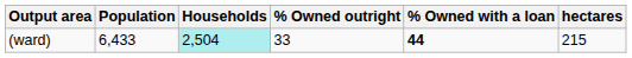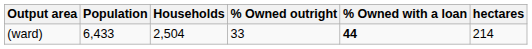 <table class="wikitable">
 <tr>
 <th>Output area</th>
 <th>Population</th>
 <th>Households</th>
 <th>% Owned outright</th>
 <th>% Owned with a loan</th>
 <th>hectares</th>
 </tr>
 <tr>
 <td>(ward)</td>
 <td>6,433</td>
-<td style="background: paleturquoise;">2,504</td>
+<td>2,504</td>
 <td>33</td>
 <td><strong>44</strong></td>
-<td>215</td>
+<td>214</td>
 </tr>
 </table>
